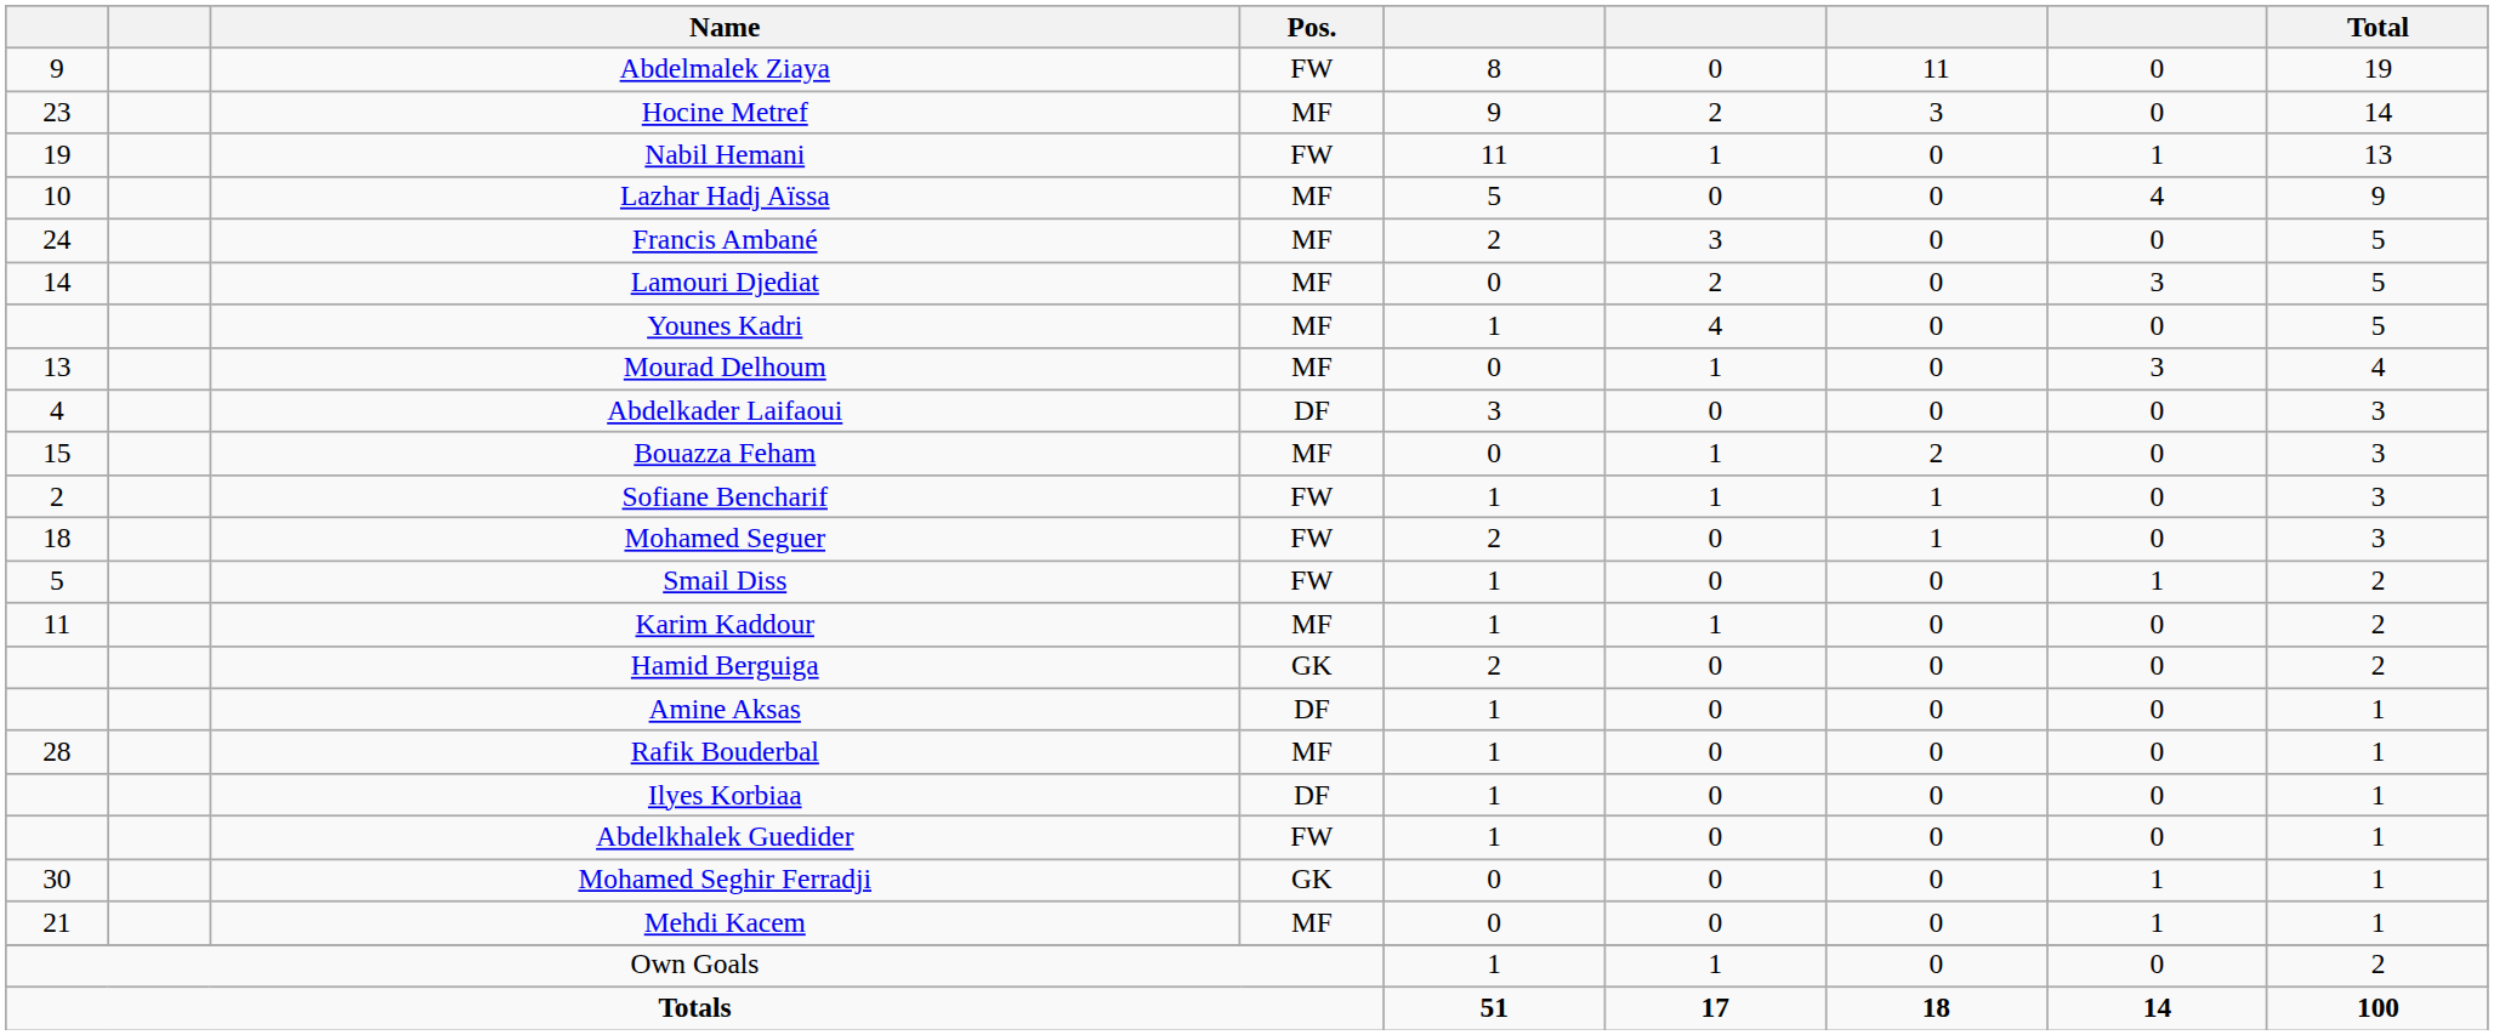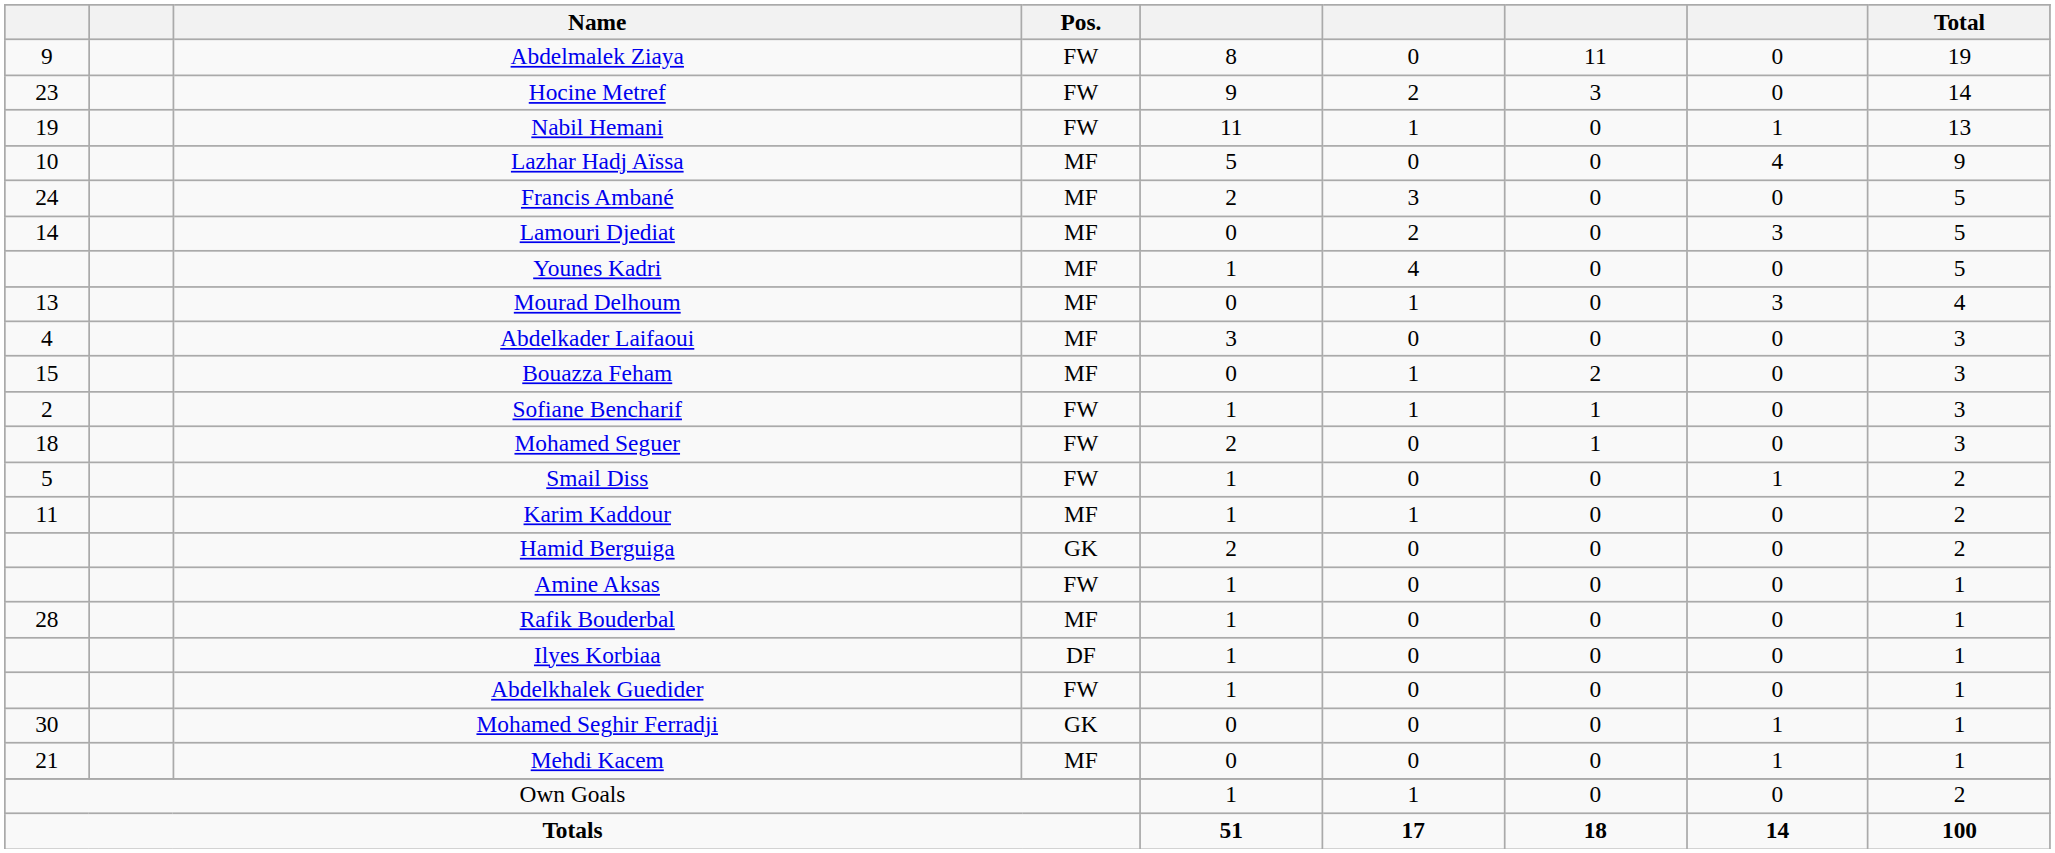 <table class="wikitable sortable alternance"  style="font-size:85%; text-align:center; line-height:14px; width:60%;">
 <tr>
 <th width=15></th>
 <th width=15></th>
 <th width=210>Name</th>
 <th width=10><strong>Pos.</strong></th>
 <th width=40></th>
 <th width=40></th>
 <th width=40></th>
 <th width=40></th>
 <th width=40>Total</th>
 </tr>
 <tr>
 <td>9</td>
 <td></td>
 <td><a href='#'>Abdelmalek Ziaya</a></td>
 <td>FW</td>
 <td>8</td>
 <td>0</td>
 <td>11</td>
 <td>0</td>
 <td>19</td>
 </tr>
 <tr>
 <td>23</td>
 <td></td>
 <td><a href='#'>Hocine Metref</a></td>
-<td>MF</td>
+<td>FW</td>
 <td>9</td>
 <td>2</td>
 <td>3</td>
 <td>0</td>
 <td>14</td>
 </tr>
 <tr>
 <td>19</td>
 <td></td>
 <td><a href='#'>Nabil Hemani</a></td>
 <td>FW</td>
 <td>11</td>
 <td>1</td>
 <td>0</td>
 <td>1</td>
 <td>13</td>
 </tr>
 <tr>
 <td>10</td>
 <td></td>
 <td><a href='#'>Lazhar Hadj Aïssa</a></td>
 <td>MF</td>
 <td>5</td>
 <td>0</td>
 <td>0</td>
 <td>4</td>
 <td>9</td>
 </tr>
 <tr>
 <td>24</td>
 <td></td>
 <td><a href='#'>Francis Ambané</a></td>
 <td>MF</td>
 <td>2</td>
 <td>3</td>
 <td>0</td>
 <td>0</td>
 <td>5</td>
 </tr>
 <tr>
 <td>14</td>
 <td></td>
 <td><a href='#'>Lamouri Djediat</a></td>
 <td>MF</td>
 <td>0</td>
 <td>2</td>
 <td>0</td>
 <td>3</td>
 <td>5</td>
 </tr>
 <tr>
 <td></td>
 <td></td>
 <td><a href='#'>Younes Kadri</a></td>
 <td>MF</td>
 <td>1</td>
 <td>4</td>
 <td>0</td>
 <td>0</td>
 <td>5</td>
 </tr>
 <tr>
 <td>13</td>
 <td></td>
 <td><a href='#'>Mourad Delhoum</a></td>
 <td>MF</td>
 <td>0</td>
 <td>1</td>
 <td>0</td>
 <td>3</td>
 <td>4</td>
 </tr>
 <tr>
 <td>4</td>
 <td></td>
 <td><a href='#'>Abdelkader Laifaoui</a></td>
-<td>DF</td>
+<td>MF</td>
 <td>3</td>
 <td>0</td>
 <td>0</td>
 <td>0</td>
 <td>3</td>
 </tr>
 <tr>
 <td>15</td>
 <td></td>
 <td><a href='#'>Bouazza Feham</a></td>
 <td>MF</td>
 <td>0</td>
 <td>1</td>
 <td>2</td>
 <td>0</td>
 <td>3</td>
 </tr>
 <tr>
 <td>2</td>
 <td></td>
 <td><a href='#'>Sofiane Bencharif</a></td>
 <td>FW</td>
 <td>1</td>
 <td>1</td>
 <td>1</td>
 <td>0</td>
 <td>3</td>
 </tr>
 <tr>
 <td>18</td>
 <td></td>
 <td><a href='#'>Mohamed Seguer</a></td>
 <td>FW</td>
 <td>2</td>
 <td>0</td>
 <td>1</td>
 <td>0</td>
 <td>3</td>
 </tr>
 <tr>
 <td>5</td>
 <td></td>
 <td><a href='#'>Smail Diss</a></td>
 <td>FW</td>
 <td>1</td>
 <td>0</td>
 <td>0</td>
 <td>1</td>
 <td>2</td>
 </tr>
 <tr>
 <td>11</td>
 <td></td>
 <td><a href='#'>Karim Kaddour</a></td>
 <td>MF</td>
 <td>1</td>
 <td>1</td>
 <td>0</td>
 <td>0</td>
 <td>2</td>
 </tr>
 <tr>
 <td></td>
 <td></td>
 <td><a href='#'>Hamid Berguiga</a></td>
 <td>GK</td>
 <td>2</td>
 <td>0</td>
 <td>0</td>
 <td>0</td>
 <td>2</td>
 </tr>
 <tr>
 <td></td>
 <td></td>
 <td><a href='#'>Amine Aksas</a></td>
-<td>DF</td>
+<td>FW</td>
 <td>1</td>
 <td>0</td>
 <td>0</td>
 <td>0</td>
 <td>1</td>
 </tr>
 <tr>
 <td>28</td>
 <td></td>
 <td><a href='#'>Rafik Bouderbal</a></td>
 <td>MF</td>
 <td>1</td>
 <td>0</td>
 <td>0</td>
 <td>0</td>
 <td>1</td>
 </tr>
 <tr>
 <td></td>
 <td></td>
 <td><a href='#'>Ilyes Korbiaa</a></td>
 <td>DF</td>
 <td>1</td>
 <td>0</td>
 <td>0</td>
 <td>0</td>
 <td>1</td>
 </tr>
 <tr>
 <td></td>
 <td></td>
 <td><a href='#'>Abdelkhalek Guedider</a></td>
 <td>FW</td>
 <td>1</td>
 <td>0</td>
 <td>0</td>
 <td>0</td>
 <td>1</td>
 </tr>
 <tr>
 <td>30</td>
 <td></td>
 <td><a href='#'>Mohamed Seghir Ferradji</a></td>
 <td>GK</td>
 <td>0</td>
 <td>0</td>
 <td>0</td>
 <td>1</td>
 <td>1</td>
 </tr>
 <tr>
 <td>21</td>
 <td></td>
 <td><a href='#'>Mehdi Kacem</a></td>
 <td>MF</td>
 <td>0</td>
 <td>0</td>
 <td>0</td>
 <td>1</td>
 <td>1</td>
 </tr>
 <tr>
 </tr>
 <tr class="sortbottom">
 <td colspan="4">Own Goals</td>
 <td>1</td>
 <td>1</td>
 <td>0</td>
 <td>0</td>
 <td>2</td>
 </tr>
 <tr class="sortbottom">
 <td colspan="4"><strong>Totals</strong></td>
 <td><strong>51</strong></td>
 <td><strong>17</strong></td>
 <td><strong>18</strong></td>
 <td><strong>14</strong></td>
 <td><strong>100</strong></td>
 </tr>
 </table>
